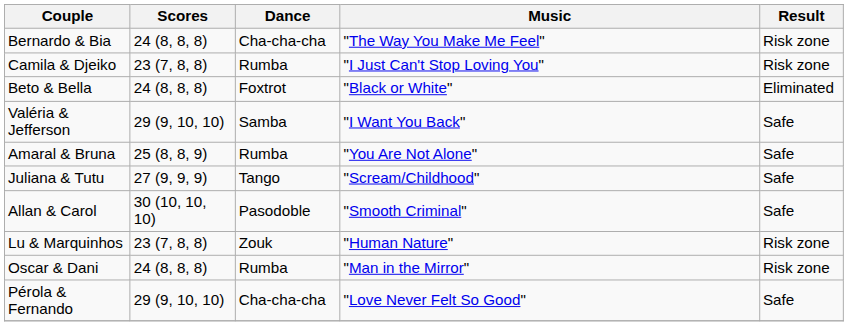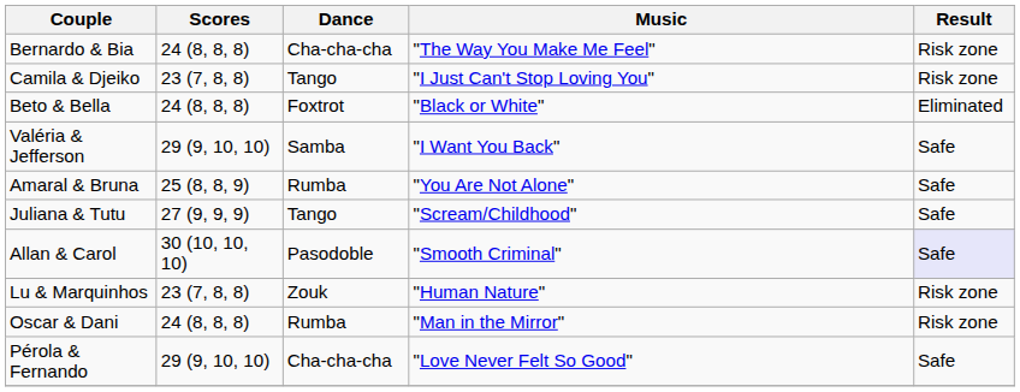 <table class="wikitable sortable" style="width:100%;">
 <tr>
 <th width="15.0%">Couple</th>
 <th width="12.5%">Scores</th>
 <th width="12.5%">Dance</th>
 <th width="50.0%">Music</th>
 <th width="10.0%">Result</th>
 </tr>
 <tr>
 <td>Bernardo & Bia</td>
 <td>24 (8, 8, 8)</td>
 <td>Cha-cha-cha</td>
 <td>"<a href='#'>The Way You Make Me Feel</a>"</td>
 <td>Risk zone</td>
 </tr>
 <tr>
 <td>Camila & Djeiko</td>
 <td>23 (7, 8, 8)</td>
-<td>Rumba</td>
+<td>Tango</td>
 <td>"<a href='#'>I Just Can't Stop Loving You</a>"</td>
 <td>Risk zone</td>
 </tr>
 <tr>
 <td>Beto & Bella</td>
 <td>24 (8, 8, 8)</td>
 <td>Foxtrot</td>
 <td>"<a href='#'>Black or White</a>"</td>
 <td>Eliminated</td>
 </tr>
 <tr>
 <td>Valéria & Jefferson</td>
 <td>29 (9, 10, 10)</td>
 <td>Samba</td>
 <td>"<a href='#'>I Want You Back</a>"</td>
 <td>Safe</td>
 </tr>
 <tr>
 <td>Amaral & Bruna</td>
 <td>25 (8, 8, 9)</td>
 <td>Rumba</td>
 <td>"<a href='#'>You Are Not Alone</a>"</td>
 <td>Safe</td>
 </tr>
 <tr>
 <td>Juliana & Tutu</td>
 <td>27 (9, 9, 9)</td>
 <td>Tango</td>
 <td>"<a href='#'>Scream/Childhood</a>"</td>
 <td>Safe</td>
 </tr>
 <tr>
 <td>Allan & Carol</td>
 <td>30 (10, 10, 10)</td>
 <td>Pasodoble</td>
 <td>"<a href='#'>Smooth Criminal</a>"</td>
-<td>Safe</td>
+<td style="background: lavender;">Safe</td>
 </tr>
 <tr>
 <td>Lu & Marquinhos</td>
 <td>23 (7, 8, 8)</td>
 <td>Zouk</td>
 <td>"<a href='#'>Human Nature</a>"</td>
 <td>Risk zone</td>
 </tr>
 <tr>
 <td>Oscar & Dani</td>
 <td>24 (8, 8, 8)</td>
 <td>Rumba</td>
 <td>"<a href='#'>Man in the Mirror</a>"</td>
 <td>Risk zone</td>
 </tr>
 <tr>
 <td>Pérola & Fernando</td>
 <td>29 (9, 10, 10)</td>
 <td>Cha-cha-cha</td>
 <td>"<a href='#'>Love Never Felt So Good</a>"</td>
 <td>Safe</td>
 </tr>
 <tr>
 </tr>
 </table>
